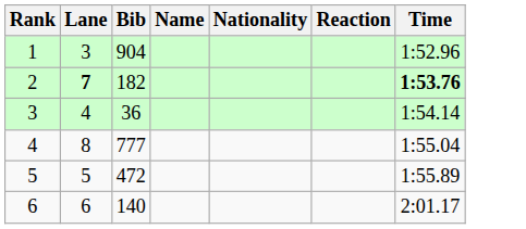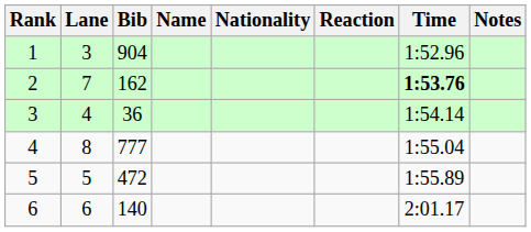 <table class="wikitable sortable" style="text-align:center">
 <tr>
 <th>Rank</th>
 <th>Lane</th>
 <th>Bib</th>
 <th>Name</th>
 <th>Nationality</th>
 <th>Reaction</th>
 <th>Time</th>
+<th>Notes</th>
 </tr>
 <tr bgcolor=ccffcc>
 <td>1</td>
 <td>3</td>
 <td>904</td>
 <td align=left></td>
 <td align=left></td>
 <td></td>
 <td>1:52.96</td>
+<td><strong></strong></td>
 </tr>
 <tr bgcolor=ccffcc>
 <td>2</td>
-<td><strong>7</strong></td>
-<td>182</td>
+<td>7</td>
+<td>162</td>
 <td align=left></td>
 <td align=left></td>
 <td></td>
 <td><strong>1:53.76</strong></td>
+<td><strong></strong></td>
 </tr>
 <tr bgcolor=ccffcc>
 <td>3</td>
 <td>4</td>
 <td>36</td>
 <td align=left></td>
 <td align=left></td>
 <td></td>
 <td>1:54.14</td>
+<td><strong></strong></td>
 </tr>
 <tr>
 <td>4</td>
 <td>8</td>
 <td>777</td>
 <td align=left></td>
 <td align=left></td>
 <td></td>
 <td>1:55.04</td>
+<td></td>
 </tr>
 <tr>
 <td>5</td>
 <td>5</td>
 <td>472</td>
 <td align=left></td>
 <td align=left></td>
 <td></td>
 <td>1:55.89</td>
+<td></td>
 </tr>
 <tr>
 <td>6</td>
 <td>6</td>
 <td>140</td>
 <td align=left></td>
 <td align=left></td>
 <td></td>
 <td>2:01.17</td>
+<td></td>
 </tr>
 </table>
